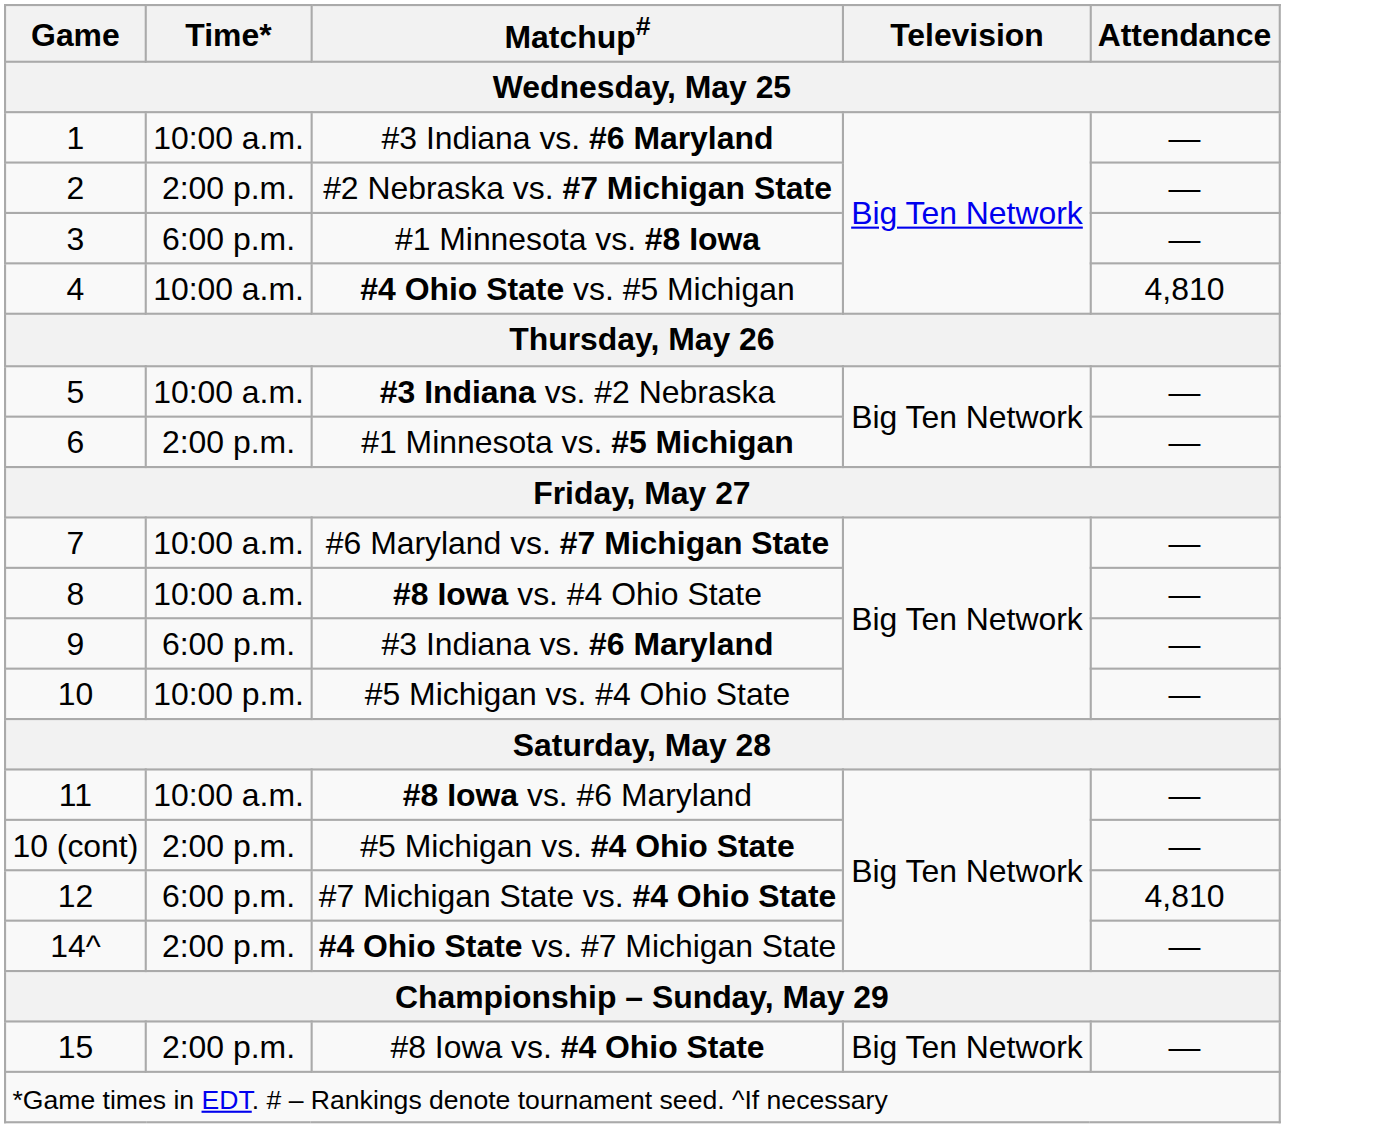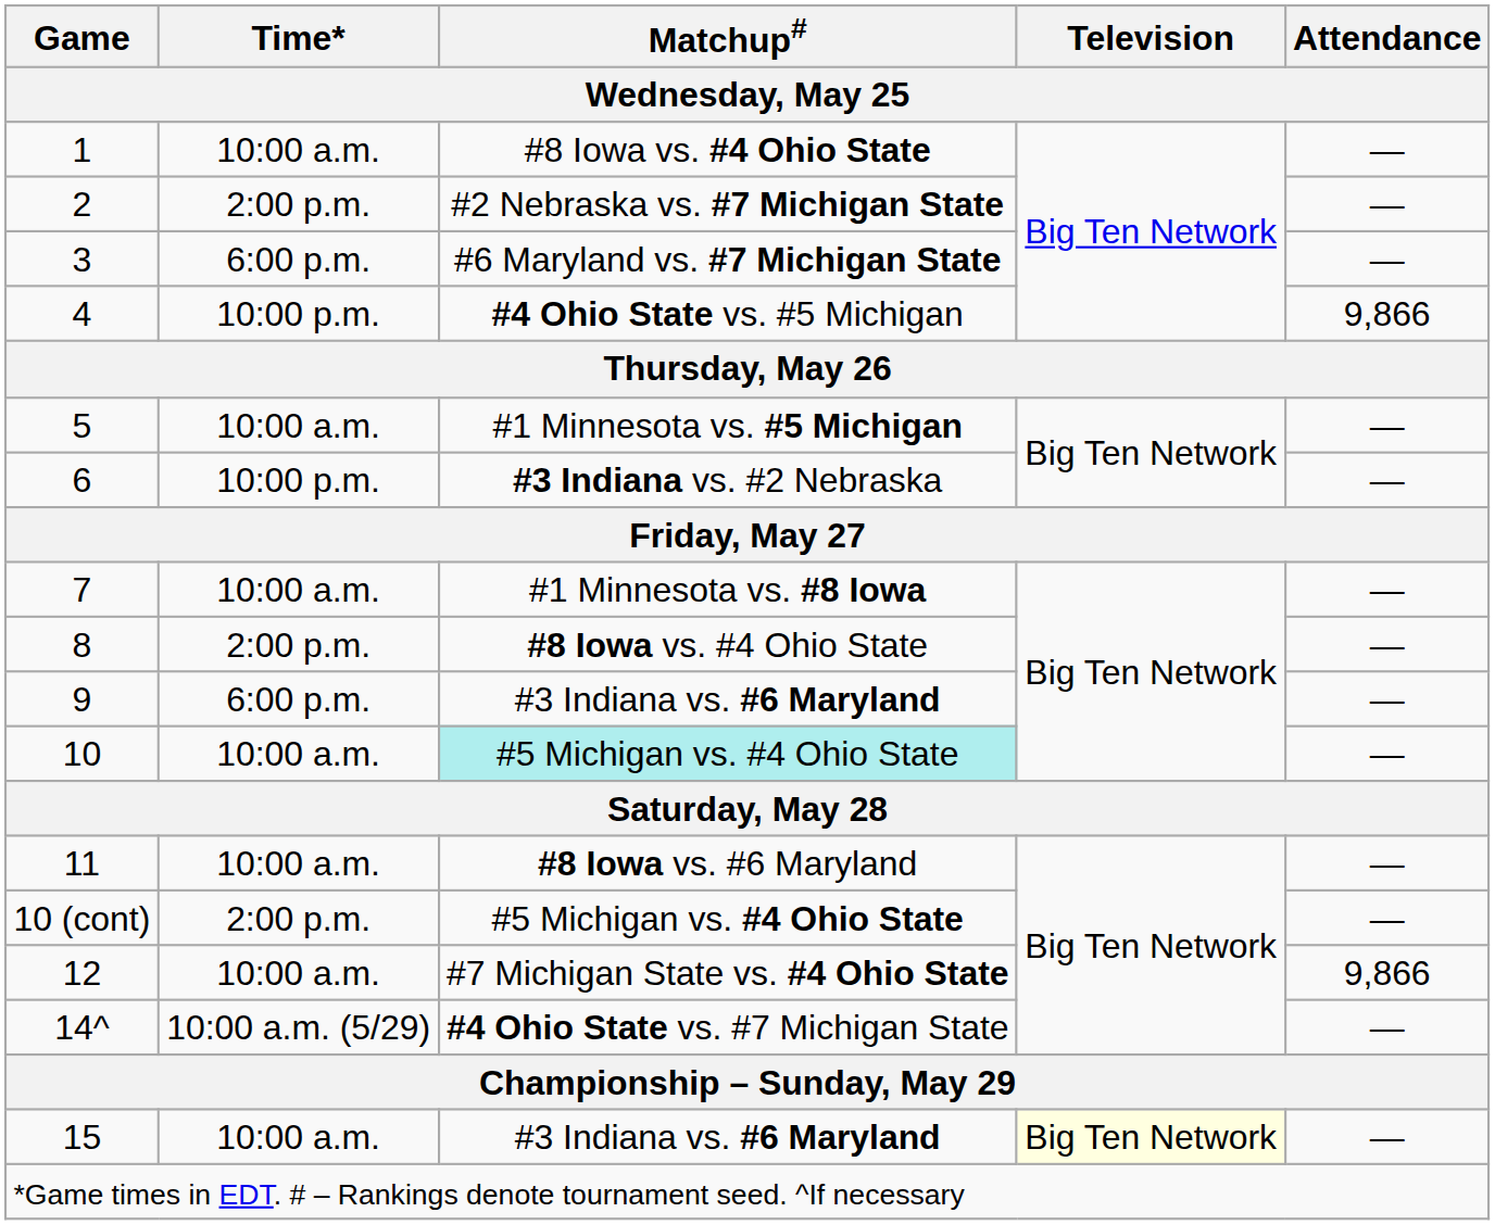 <table class="wikitable" style="font-size: 95%">
 <tr align="center">
 <th>Game</th>
 <th>Time*</th>
 <th>Matchup<sup>#</sup></th>
 <th>Television</th>
 <th>Attendance</th>
 </tr>
 <tr>
 <th colspan=7>Wednesday, May 25</th>
 </tr>
 <tr>
 <td style="text-align:center;">1</td>
 <td style="text-align:center;">10:00 a.m.</td>
-<td style="text-align:center;">#3 Indiana vs. <strong>#6 Maryland</strong></td>
+<td style="text-align:center;">#8 Iowa vs. <strong>#4 Ohio State</strong></td>
 <td rowspan=4 style="text-align:center;"><a href='#'>Big Ten Network</a></td>
 <td style="text-align:center;">—</td>
 </tr>
 <tr>
 <td style="text-align:center;">2</td>
 <td style="text-align:center;">2:00 p.m.</td>
 <td style="text-align:center;">#2 Nebraska vs. <strong>#7 Michigan State</strong></td>
 <td style="text-align:center;">—</td>
 </tr>
 <tr>
 <td style="text-align:center;">3</td>
 <td style="text-align:center;">6:00 p.m.</td>
-<td style="text-align:center;">#1 Minnesota vs. <strong>#8 Iowa</strong></td>
+<td style="text-align:center;">#6 Maryland vs. <strong>#7 Michigan State</strong></td>
 <td style="text-align:center;">—</td>
 </tr>
 <tr>
 <td style="text-align:center;">4</td>
-<td style="text-align:center;">10:00 a.m.</td>
+<td style="text-align:center;">10:00 p.m.</td>
 <td style="text-align:center;"><strong>#4 Ohio State</strong> vs. #5 Michigan</td>
-<td style="text-align:center;">4,810</td>
+<td style="text-align:center;">9,866</td>
 </tr>
 <tr>
 <th colspan=7>Thursday, May 26</th>
 </tr>
 <tr>
 <td style="text-align:center;">5</td>
 <td style="text-align:center;">10:00 a.m.</td>
-<td style="text-align:center;"><strong>#3 Indiana</strong> vs. #2 Nebraska</td>
+<td style="text-align:center;">#1 Minnesota vs. <strong>#5 Michigan</strong></td>
 <td rowspan=2 style="text-align:center;">Big Ten Network</td>
 <td style="text-align:center;">—</td>
 </tr>
 <tr>
 <td style="text-align:center;">6</td>
-<td style="text-align:center;">2:00 p.m.</td>
-<td style="text-align:center;">#1 Minnesota vs. <strong>#5 Michigan</strong></td>
+<td style="text-align:center;">10:00 p.m.</td>
+<td style="text-align:center;"><strong>#3 Indiana</strong> vs. #2 Nebraska</td>
 <td style="text-align:center;">—</td>
 </tr>
 <tr>
 <th colspan=7>Friday, May 27</th>
 </tr>
 <tr>
 <td style="text-align:center;">7</td>
 <td style="text-align:center;">10:00 a.m.</td>
-<td style="text-align:center;">#6 Maryland vs. <strong>#7 Michigan State</strong></td>
+<td style="text-align:center;">#1 Minnesota vs. <strong>#8 Iowa</strong></td>
 <td rowspan=4 style="text-align:center;">Big Ten Network</td>
 <td style="text-align:center;">—</td>
 </tr>
 <tr>
 <td style="text-align:center;">8</td>
-<td style="text-align:center;">10:00 a.m.</td>
+<td style="text-align:center;">2:00 p.m.</td>
 <td style="text-align:center;"><strong>#8 Iowa</strong> vs. #4 Ohio State</td>
 <td style="text-align:center;">—</td>
 </tr>
 <tr>
 <td style="text-align:center;">9</td>
 <td style="text-align:center;">6:00 p.m.</td>
 <td style="text-align:center;">#3 Indiana vs. <strong>#6 Maryland</strong></td>
 <td style="text-align:center;">—</td>
 </tr>
 <tr>
 <td style="text-align:center;">10</td>
-<td style="text-align:center;">10:00 p.m.</td>
-<td style="text-align:center;">#5 Michigan vs. #4 Ohio State</td>
+<td style="text-align:center;">10:00 a.m.</td>
+<td style="background: paleturquoise; text-align:center;">#5 Michigan vs. #4 Ohio State</td>
 <td style="text-align:center;">—</td>
 </tr>
 <tr>
 <th colspan=7>Saturday, May 28</th>
 </tr>
 <tr>
 <td style="text-align:center;">11</td>
 <td style="text-align:center;">10:00 a.m.</td>
 <td style="text-align:center;"><strong>#8 Iowa</strong> vs. #6 Maryland</td>
 <td rowspan=4 style="text-align:center;">Big Ten Network</td>
 <td style="text-align:center;">—</td>
 </tr>
 <tr>
 <td style="text-align:center;">10 (cont)</td>
 <td style="text-align:center;">2:00 p.m.</td>
 <td style="text-align:center;">#5 Michigan vs. <strong>#4 Ohio State</strong></td>
 <td style="text-align:center;">—</td>
 </tr>
 <tr>
 <td style="text-align:center;">12</td>
-<td style="text-align:center;">6:00 p.m.</td>
+<td style="text-align:center;">10:00 a.m.</td>
 <td style="text-align:center;">#7 Michigan State vs. <strong>#4 Ohio State</strong></td>
-<td style="text-align:center;">4,810</td>
+<td style="text-align:center;">9,866</td>
 </tr>
 <tr>
 <td style="text-align:center;">14^</td>
-<td style="text-align:center;">2:00 p.m.</td>
+<td style="text-align:center;">10:00 a.m. (5/29)</td>
 <td style="text-align:center;"><strong>#4 Ohio State</strong> vs. #7 Michigan State</td>
 <td style="text-align:center;">—</td>
 </tr>
 <tr>
 <th colspan=7>Championship – Sunday, May 29</th>
 </tr>
 <tr>
 <td style="text-align:center;">15</td>
-<td style="text-align:center;">2:00 p.m.</td>
-<td style="text-align:center;">#8 Iowa vs. <strong>#4 Ohio State</strong></td>
-<td style="text-align:center;">Big Ten Network</td>
+<td style="text-align:center;">10:00 a.m.</td>
+<td style="text-align:center;">#3 Indiana vs. <strong>#6 Maryland</strong></td>
+<td style="background: lightyellow; text-align:center;">Big Ten Network</td>
 <td style="text-align:center;">—</td>
 </tr>
 <tr>
 <td colspan=7><small>*Game times in <a href='#'>EDT</a>. # – Rankings denote tournament seed. ^If necessary</small></td>
 </tr>
 </table>
